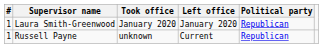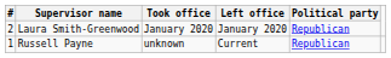 <table class="wikitable">
 <tr>
 <th>#</th>
 <th>Supervisor name</th>
 <th>Took office</th>
 <th>Left office</th>
 <th>Political party</th>
 </tr>
 <tr>
-<td>1</td>
+<td>2</td>
 <td>Laura Smith-Greenwood</td>
 <td>January 2020</td>
 <td>January 2020</td>
 <td><a href='#'>Republican</a></td>
 </tr>
 <tr>
 <td>1</td>
 <td>Russell Payne</td>
 <td>unknown</td>
 <td>Current </td>
 <td><a href='#'>Republican</a></td>
 <td></td>
 </tr>
 </table>
